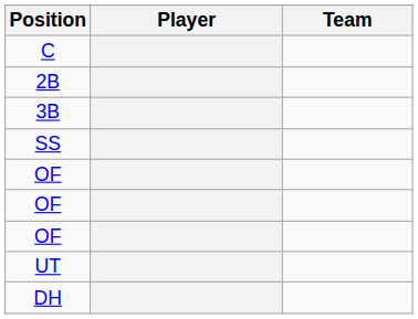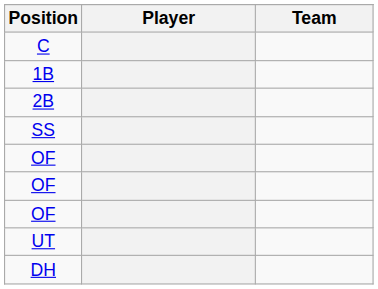 <table class="wikitable sortable plainrowheaders" style="text-align:center;">
 <tr>
 </tr>
 <tr>
 <th scope="col">Position</th>
 <th scope="col" style="width:150px;">Player</th>
 <th scope="col" style="width:100px;">Team</th>
 </tr>
 <tr>
 <td><a href='#'>C</a></td>
 <th scope="row" style="text-align:center"></th>
 <td></td>
 </tr>
 <tr>
-<td><a href='#'>2B</a></td>
+<td><a href='#'>1B</a></td>
 <th scope="row" style="text-align:center"></th>
 <td></td>
 </tr>
 <tr>
-<td><a href='#'>3B</a></td>
+<td><a href='#'>2B</a></td>
 <th scope="row" style="text-align:center"></th>
 <td></td>
 </tr>
 <tr>
 <td><a href='#'>SS</a></td>
 <th scope="row" style="text-align:center"></th>
 <td></td>
 </tr>
 <tr>
 <td><a href='#'>OF</a></td>
 <th scope="row" style="text-align:center"></th>
 <td></td>
 </tr>
 <tr>
 <td><a href='#'>OF</a></td>
 <th scope="row" style="text-align:center"></th>
 <td></td>
 </tr>
 <tr>
 <td><a href='#'>OF</a></td>
 <th scope="row" style="text-align:center"></th>
 <td></td>
 </tr>
 <tr>
 <td><a href='#'>UT</a></td>
 <th scope="row" style="text-align:center"></th>
 <td></td>
 </tr>
 <tr>
 <td><a href='#'>DH</a></td>
 <th scope="row" style="text-align:center"></th>
 <td></td>
 </tr>
 </table>
